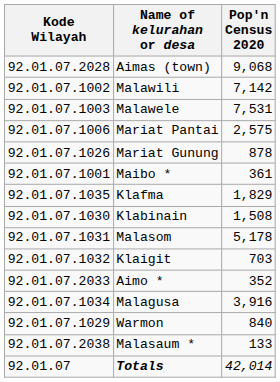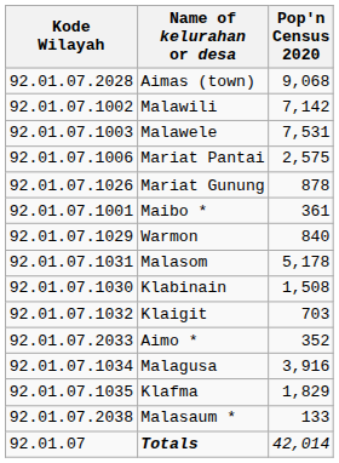 <table class="sortable wikitable">
 <tr>
 <th>Kode<br>Wilayah</th>
 <th>Name of <br><em>kelurahan</em> <br>or <em>desa</em></th>
 <th>Pop'n<br>Census<br>2020</th>
 </tr>
 <tr>
 <td>92.01.07.2028</td>
 <td>Aimas (town)</td>
 <td align="right">9,068</td>
 </tr>
 <tr>
 <td>92.01.07.1002</td>
 <td>Malawili</td>
 <td align="right">7,142</td>
 </tr>
 <tr>
 <td>92.01.07.1003</td>
 <td>Malawele</td>
 <td align="right">7,531</td>
 </tr>
 <tr>
 <td>92.01.07.1006</td>
 <td>Mariat Pantai</td>
 <td align="right">2,575</td>
 </tr>
 <tr>
 <td>92.01.07.1026</td>
 <td>Mariat Gunung</td>
 <td align="right">878</td>
 </tr>
 <tr>
 <td>92.01.07.1001</td>
 <td>Maibo *</td>
 <td align="right">361</td>
 </tr>
 <tr>
-<td>92.01.07.1035</td>
-<td>Klafma</td>
-<td align="right">1,829</td>
+<td>92.01.07.1029</td>
+<td>Warmon</td>
+<td align="right">840</td>
+</tr>
+<tr>
+<td>92.01.07.1031</td>
+<td>Malasom</td>
+<td align="right">5,178</td>
 </tr>
 <tr>
 <td>92.01.07.1030</td>
 <td>Klabinain</td>
 <td align="right">1,508</td>
-</tr>
-<tr>
-<td>92.01.07.1031</td>
-<td>Malasom</td>
-<td align="right">5,178</td>
 </tr>
 <tr>
 <td>92.01.07.1032</td>
 <td>Klaigit</td>
 <td align="right">703</td>
 </tr>
 <tr>
 <td>92.01.07.2033</td>
 <td>Aimo *</td>
 <td align="right">352</td>
 </tr>
 <tr>
 <td>92.01.07.1034</td>
 <td>Malagusa</td>
 <td align="right">3,916</td>
 </tr>
 <tr>
-<td>92.01.07.1029</td>
-<td>Warmon</td>
-<td align="right">840</td>
+<td>92.01.07.1035</td>
+<td>Klafma</td>
+<td align="right">1,829</td>
 </tr>
 <tr>
 <td>92.01.07.2038</td>
 <td>Malasaum *</td>
 <td align="right">133</td>
 </tr>
 <tr>
 <td>92.01.07</td>
 <td><strong><em>Totals</em></strong></td>
 <td align="right"><em>42,014</em></td>
 </tr>
 </table>
